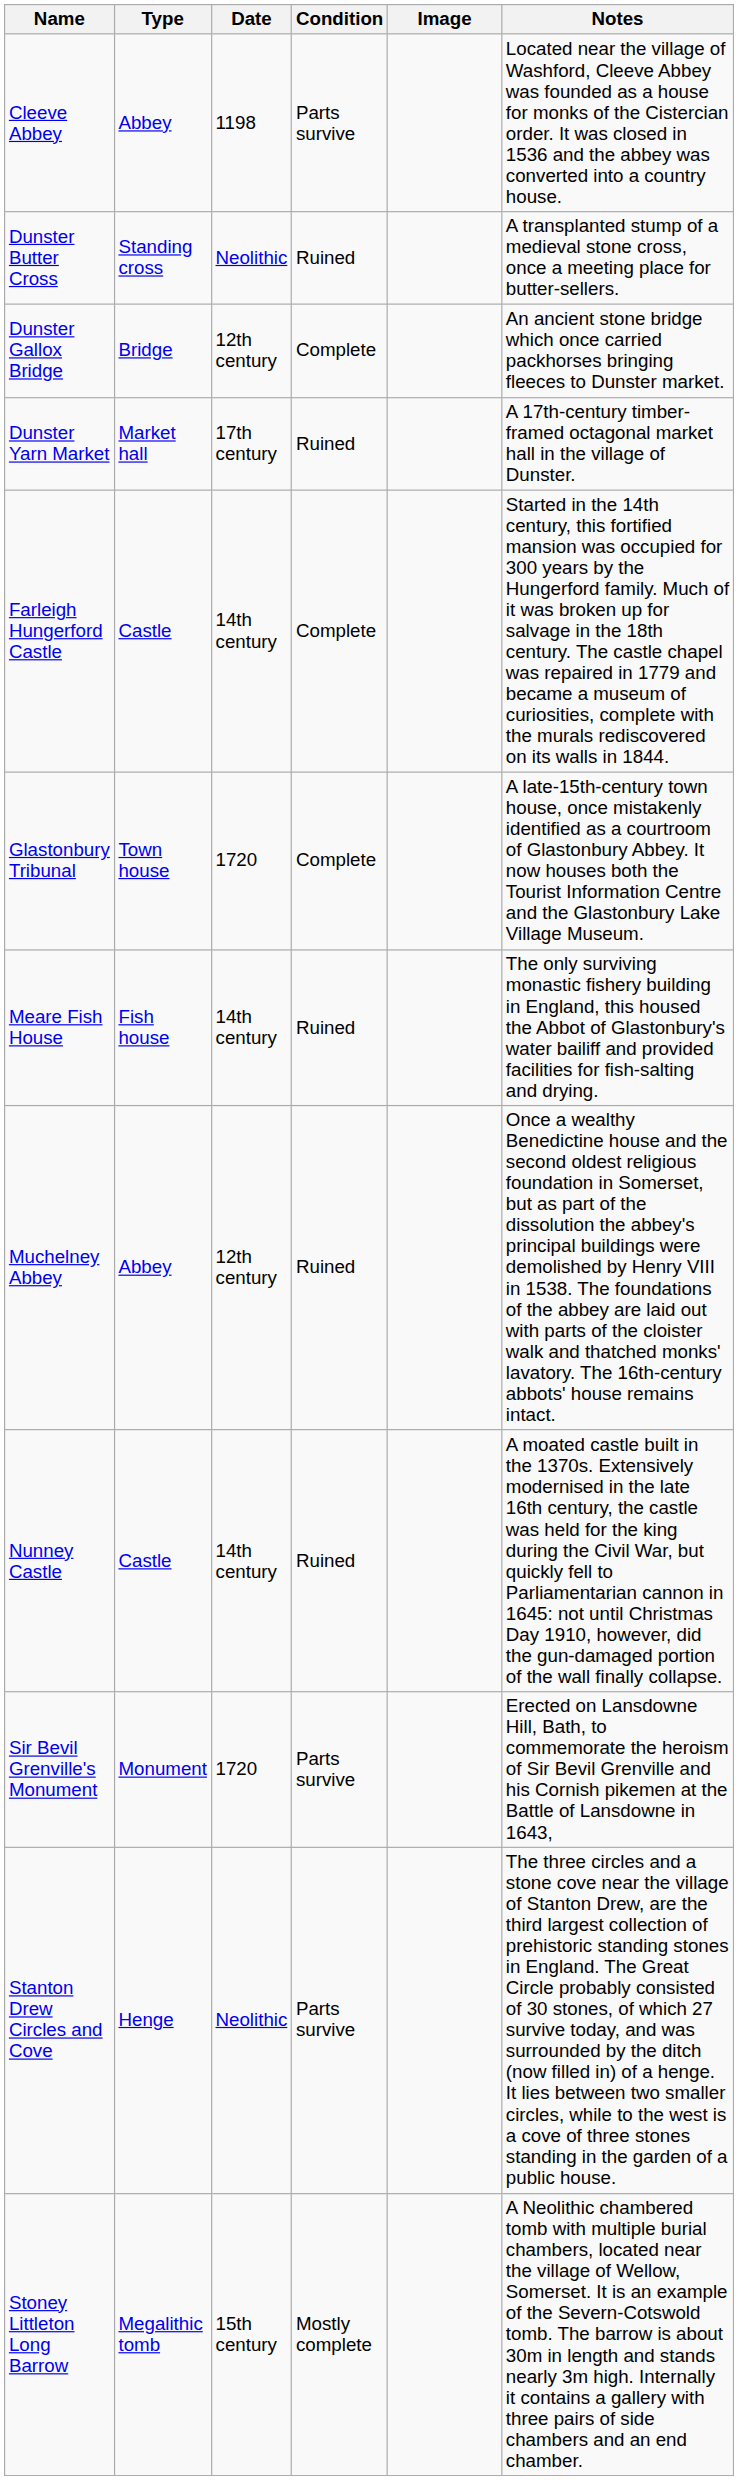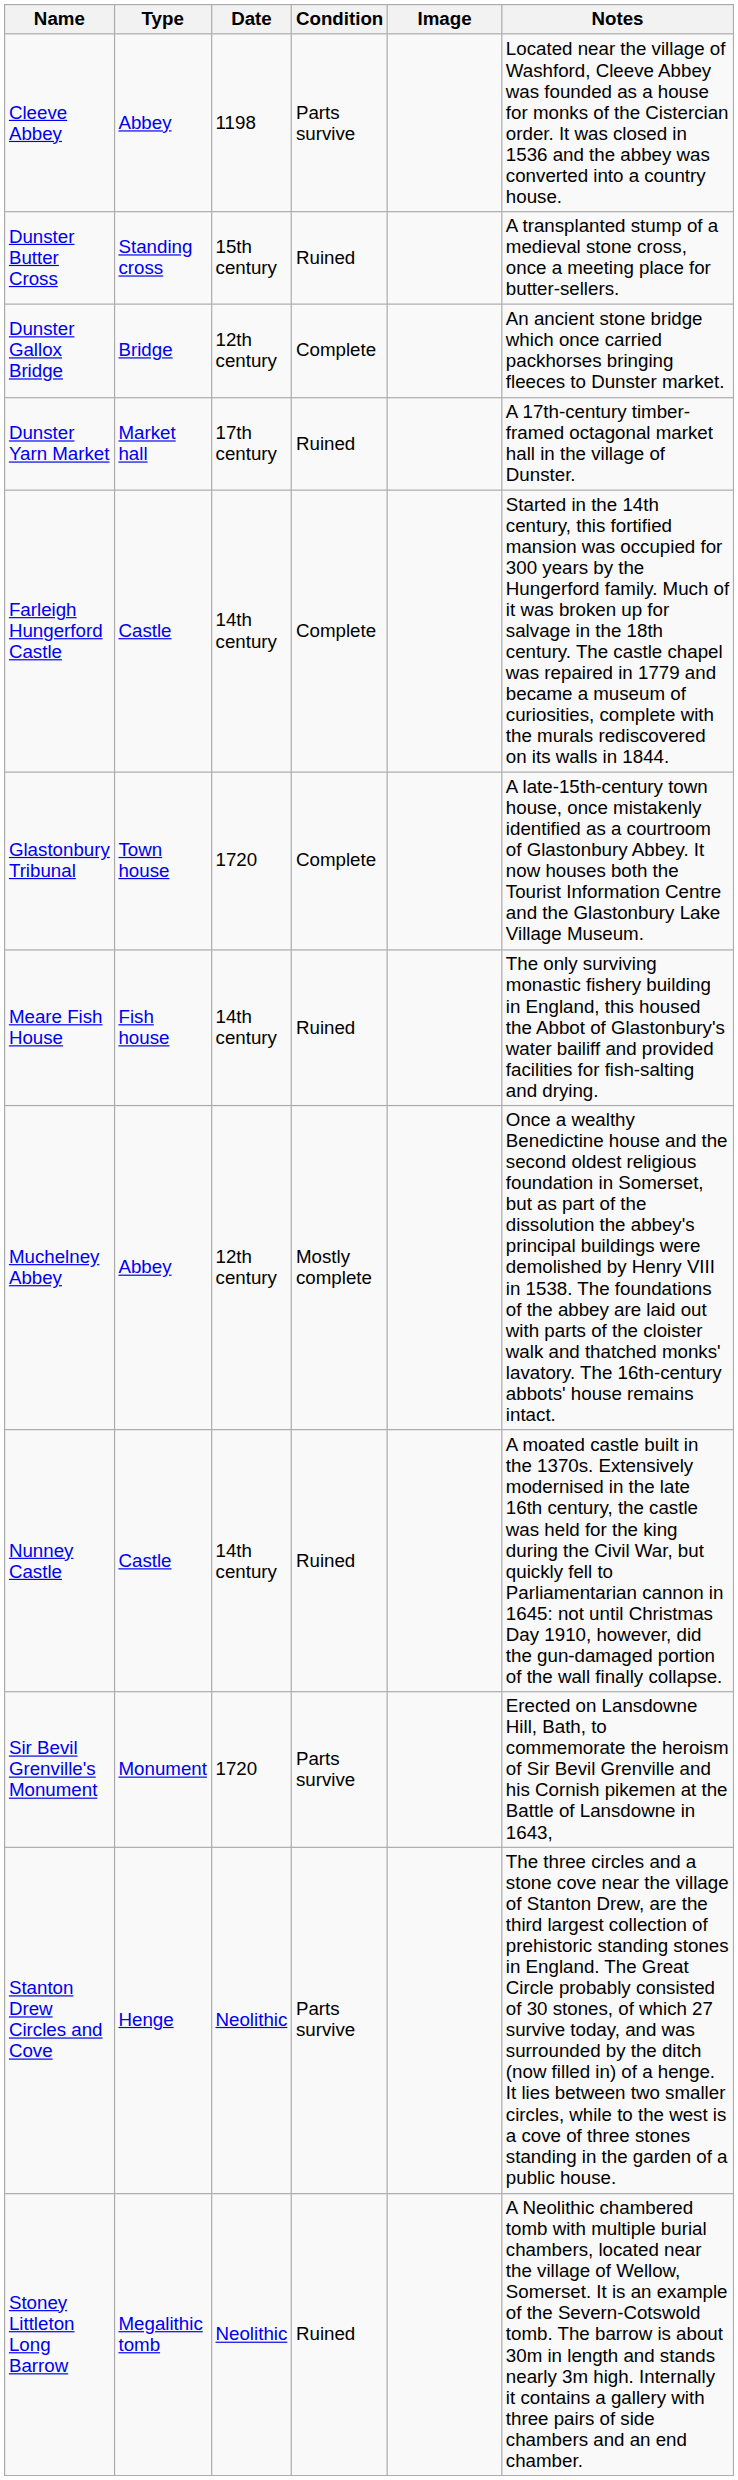 <table class="wikitable sortable" width="100%">
 <tr>
 <th width="12%">Name</th>
 <th width="10%">Type</th>
 <th width="8%">Date</th>
 <th width="10%">Condition</th>
 <th class="unsortable" width="90px">Image</th>
 <th class="unsortable">Notes</th>
 </tr>
 <tr>
 <td><a href='#'>Cleeve Abbey</a></td>
 <td><a href='#'>Abbey</a></td>
 <td>1198</td>
 <td>Parts survive</td>
 <td></td>
 <td>Located near the village of Washford, Cleeve Abbey was founded as a house for monks of the Cistercian order. It was closed in 1536 and the abbey was converted into a country house.</td>
 </tr>
 <tr>
 <td><a href='#'>Dunster Butter Cross</a></td>
 <td><a href='#'>Standing cross</a></td>
-<td><a href='#'>Neolithic</a></td>
+<td>15th century</td>
 <td>Ruined</td>
 <td></td>
 <td>A transplanted stump of a medieval stone cross, once a meeting place for butter-sellers.</td>
 </tr>
 <tr>
 <td><a href='#'>Dunster Gallox Bridge</a></td>
 <td><a href='#'>Bridge</a></td>
 <td>12th century</td>
 <td>Complete</td>
 <td></td>
 <td>An ancient stone bridge which once carried packhorses bringing fleeces to Dunster market.</td>
 </tr>
 <tr>
 <td><a href='#'>Dunster Yarn Market</a></td>
 <td><a href='#'>Market hall</a></td>
 <td>17th century</td>
 <td>Ruined</td>
 <td></td>
 <td>A 17th-century timber-framed octagonal market hall in the village of Dunster.</td>
 </tr>
 <tr>
 <td><a href='#'>Farleigh Hungerford Castle</a></td>
 <td><a href='#'>Castle</a></td>
 <td>14th century</td>
 <td>Complete</td>
 <td></td>
 <td>Started in the 14th century, this fortified mansion was occupied for 300 years by the Hungerford family. Much of it was broken up for salvage in the 18th century. The castle chapel was repaired in 1779 and became a museum of curiosities, complete with the murals rediscovered on its walls in 1844.</td>
 </tr>
 <tr>
 <td><a href='#'>Glastonbury Tribunal</a></td>
 <td><a href='#'>Town house</a></td>
 <td>1720</td>
 <td>Complete</td>
 <td></td>
 <td>A late-15th-century town house, once mistakenly identified as a courtroom of Glastonbury Abbey. It now houses both the Tourist Information Centre and the Glastonbury Lake Village Museum.</td>
 </tr>
 <tr>
 <td><a href='#'>Meare Fish House</a></td>
 <td><a href='#'>Fish house</a></td>
 <td>14th century</td>
 <td>Ruined</td>
 <td></td>
 <td>The only surviving monastic fishery building in England, this housed the Abbot of Glastonbury's water bailiff and provided facilities for fish-salting and drying.</td>
 </tr>
 <tr>
 <td><a href='#'>Muchelney Abbey</a></td>
 <td><a href='#'>Abbey</a></td>
 <td>12th century</td>
-<td>Ruined</td>
+<td>Mostly complete</td>
 <td></td>
 <td>Once a wealthy Benedictine house and the second oldest religious foundation in Somerset, but as part of the dissolution the abbey's principal buildings were demolished by Henry VIII in 1538. The foundations of the abbey are laid out with parts of the cloister walk and thatched monks' lavatory. The 16th-century abbots' house remains intact.</td>
 </tr>
 <tr>
 <td><a href='#'>Nunney Castle</a></td>
 <td><a href='#'>Castle</a></td>
 <td>14th century</td>
 <td>Ruined</td>
 <td></td>
 <td>A moated castle built in the 1370s. Extensively modernised in the late 16th century, the castle was held for the king during the Civil War, but quickly fell to Parliamentarian cannon in 1645: not until Christmas Day 1910, however, did the gun-damaged portion of the wall finally collapse.</td>
 </tr>
 <tr>
 <td><a href='#'>Sir Bevil Grenville's Monument</a></td>
 <td><a href='#'>Monument</a></td>
 <td>1720</td>
 <td>Parts survive</td>
 <td></td>
 <td>Erected on Lansdowne Hill, Bath, to commemorate the heroism of Sir Bevil Grenville and his Cornish pikemen at the Battle of Lansdowne in 1643,</td>
 </tr>
 <tr>
 <td><a href='#'>Stanton Drew Circles and Cove</a></td>
 <td><a href='#'>Henge</a></td>
 <td><a href='#'>Neolithic</a></td>
 <td>Parts survive</td>
 <td></td>
 <td>The three circles and a stone cove near the village of Stanton Drew, are the third largest collection of prehistoric standing stones in England. The Great Circle probably consisted of 30 stones, of which 27 survive today, and was surrounded by the ditch (now filled in) of a henge. It lies between two smaller circles, while to the west is a cove of three stones standing in the garden of a public house.</td>
 </tr>
 <tr>
 <td><a href='#'>Stoney Littleton Long Barrow</a></td>
 <td><a href='#'>Megalithic tomb</a></td>
-<td>15th century</td>
-<td>Mostly complete</td>
+<td><a href='#'>Neolithic</a></td>
+<td>Ruined</td>
 <td></td>
 <td>A Neolithic chambered tomb with multiple burial chambers, located near the village of Wellow, Somerset. It is an example of the Severn-Cotswold tomb. The barrow is about 30m in length and stands nearly 3m high. Internally it contains a gallery with three pairs of side chambers and an end chamber.</td>
 </tr>
 </table>
